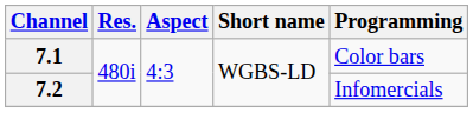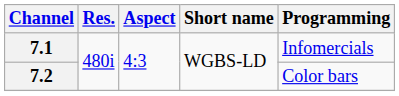 <table class="wikitable">
 <tr>
 <th><a href='#'>Channel</a></th>
 <th><a href='#'>Res.</a></th>
 <th><a href='#'>Aspect</a></th>
 <th>Short name</th>
 <th>Programming</th>
 </tr>
 <tr>
 <th scope = "row">7.1</th>
 <td rowspan=2><a href='#'>480i</a></td>
 <td rowspan=2><a href='#'>4:3</a></td>
 <td rowspan=2>WGBS-LD</td>
-<td><a href='#'>Color bars</a></td>
+<td><a href='#'>Infomercials</a></td>
 </tr>
 <tr>
 <th scope = "row">7.2</th>
-<td><a href='#'>Infomercials</a></td>
+<td><a href='#'>Color bars</a></td>
 </tr>
 <tr>
 </tr>
 </table>
